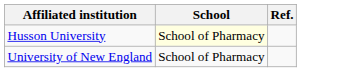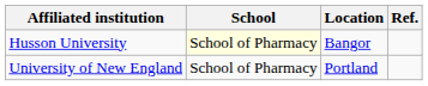 <table class="wikitable sortable">
 <tr>
 <th>Affiliated institution</th>
 <th>School</th>
+<th>Location</th>
 <th>Ref.</th>
 </tr>
 <tr>
 <td><a href='#'>Husson University</a></td>
 <td style="background: lightyellow;">School of Pharmacy</td>
+<td><a href='#'>Bangor</a></td>
 <td></td>
 </tr>
 <tr>
 <td><a href='#'>University of New England</a></td>
 <td>School of Pharmacy</td>
+<td><a href='#'>Portland</a></td>
 <td></td>
 </tr>
 </table>
